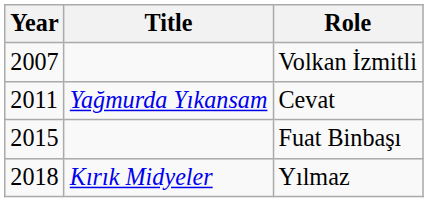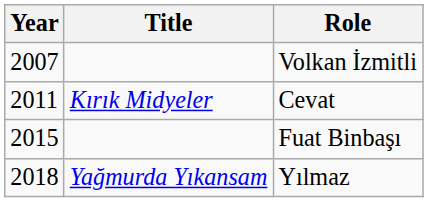 <table class="wikitable">
 <tr>
 <th>Year</th>
 <th>Title</th>
 <th>Role</th>
 </tr>
 <tr>
 <td>2007</td>
 <td><em></em></td>
 <td>Volkan İzmitli</td>
 </tr>
 <tr>
 <td>2011</td>
-<td><em><a href='#'>Yağmurda Yıkansam</a></em></td>
+<td><em><a href='#'>Kırık Midyeler</a></em></td>
 <td>Cevat</td>
 </tr>
 <tr>
 <td>2015</td>
 <td><em></em></td>
 <td>Fuat Binbaşı</td>
 </tr>
 <tr>
 <td>2018</td>
-<td><em><a href='#'>Kırık Midyeler</a></em></td>
+<td><em><a href='#'>Yağmurda Yıkansam</a></em></td>
 <td>Yılmaz</td>
 </tr>
 </table>
